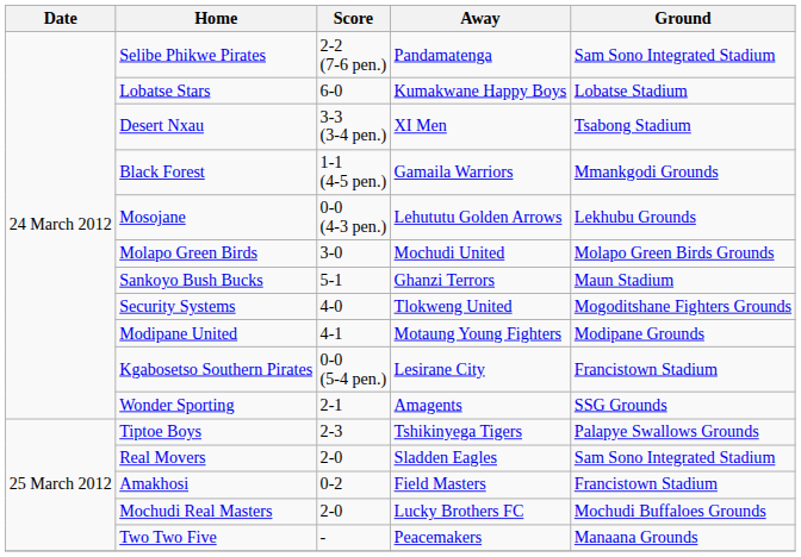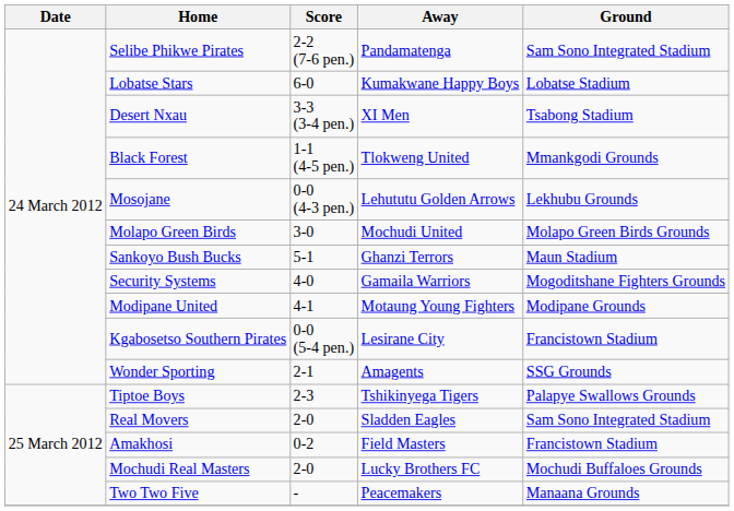 <table class="wikitable">
 <tr>
 <th>Date</th>
 <th>Home</th>
 <th>Score</th>
 <th>Away</th>
 <th>Ground</th>
 </tr>
 <tr>
 <td rowspan="11">24 March 2012</td>
 <td><a href='#'>Selibe Phikwe Pirates</a></td>
 <td>2-2<br>(7-6 pen.)</td>
 <td><a href='#'>Pandamatenga</a></td>
 <td><a href='#'>Sam Sono Integrated Stadium</a></td>
 </tr>
 <tr>
 <td><a href='#'>Lobatse Stars</a></td>
 <td>6-0</td>
 <td><a href='#'>Kumakwane Happy Boys</a></td>
 <td><a href='#'>Lobatse Stadium</a></td>
 </tr>
 <tr>
 <td><a href='#'>Desert Nxau</a></td>
 <td>3-3<br>(3-4 pen.)</td>
 <td><a href='#'>XI Men</a></td>
 <td><a href='#'>Tsabong Stadium</a></td>
 </tr>
 <tr>
 <td><a href='#'>Black Forest</a></td>
 <td>1-1<br>(4-5 pen.)</td>
-<td><a href='#'>Gamaila Warriors</a></td>
+<td><a href='#'>Tlokweng United</a></td>
 <td><a href='#'>Mmankgodi Grounds</a></td>
 </tr>
 <tr>
 <td><a href='#'>Mosojane</a></td>
 <td>0-0<br>(4-3 pen.)</td>
 <td><a href='#'>Lehututu Golden Arrows</a></td>
 <td><a href='#'>Lekhubu Grounds</a></td>
 </tr>
 <tr>
 <td><a href='#'>Molapo Green Birds</a></td>
 <td>3-0</td>
 <td><a href='#'>Mochudi United</a></td>
 <td><a href='#'>Molapo Green Birds Grounds</a></td>
 </tr>
 <tr>
 <td><a href='#'>Sankoyo Bush Bucks</a></td>
 <td>5-1</td>
 <td><a href='#'>Ghanzi Terrors</a></td>
 <td><a href='#'>Maun Stadium</a></td>
 </tr>
 <tr>
 <td><a href='#'>Security Systems</a></td>
 <td>4-0</td>
-<td><a href='#'>Tlokweng United</a></td>
+<td><a href='#'>Gamaila Warriors</a></td>
 <td><a href='#'>Mogoditshane Fighters Grounds</a></td>
 </tr>
 <tr>
 <td><a href='#'>Modipane United</a></td>
 <td>4-1</td>
 <td><a href='#'>Motaung Young Fighters</a></td>
 <td><a href='#'>Modipane Grounds</a></td>
 </tr>
 <tr>
 <td><a href='#'>Kgabosetso Southern Pirates</a></td>
 <td>0-0<br>(5-4 pen.)</td>
 <td><a href='#'>Lesirane City</a></td>
 <td><a href='#'>Francistown Stadium</a></td>
 </tr>
 <tr>
 <td><a href='#'>Wonder Sporting</a></td>
 <td>2-1</td>
 <td><a href='#'>Amagents</a></td>
 <td><a href='#'>SSG Grounds</a></td>
 </tr>
 <tr>
 <td rowspan="5">25 March 2012</td>
 <td><a href='#'>Tiptoe Boys</a></td>
 <td>2-3</td>
 <td><a href='#'>Tshikinyega Tigers</a></td>
 <td><a href='#'>Palapye Swallows Grounds</a></td>
 </tr>
 <tr>
 <td><a href='#'>Real Movers</a></td>
 <td>2-0</td>
 <td><a href='#'>Sladden Eagles</a></td>
 <td><a href='#'>Sam Sono Integrated Stadium</a></td>
 </tr>
 <tr>
 <td><a href='#'>Amakhosi</a></td>
 <td>0-2</td>
 <td><a href='#'>Field Masters</a></td>
 <td><a href='#'>Francistown Stadium</a></td>
 </tr>
 <tr>
 <td><a href='#'>Mochudi Real Masters</a></td>
 <td>2-0</td>
 <td><a href='#'>Lucky Brothers FC</a></td>
 <td><a href='#'>Mochudi Buffaloes Grounds</a></td>
 </tr>
 <tr>
 <td><a href='#'>Two Two Five</a></td>
 <td>-</td>
 <td><a href='#'>Peacemakers</a></td>
 <td><a href='#'>Manaana Grounds</a></td>
 </tr>
 <tr>
 </tr>
 </table>
